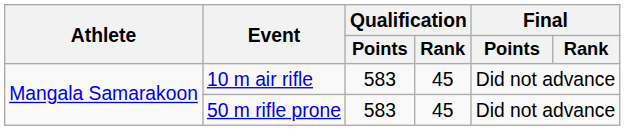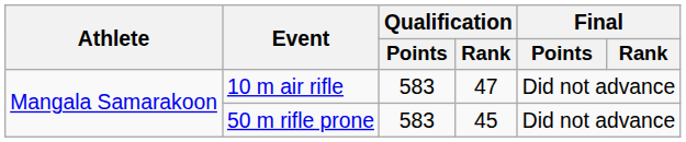 <table class="wikitable" border="1" style="font-size:90%">
 <tr>
 <th rowspan="2">Athlete</th>
 <th rowspan="2">Event</th>
 <th colspan=2>Qualification</th>
 <th colspan=2>Final</th>
 </tr>
 <tr style="font-size:95%">
 <th>Points</th>
 <th>Rank</th>
 <th>Points</th>
 <th>Rank</th>
 </tr>
 <tr align=center>
 <td align=left rowspan=2><a href='#'>Mangala Samarakoon</a></td>
 <td align=left><a href='#'>10 m air rifle</a></td>
 <td>583</td>
-<td>45</td>
+<td>47</td>
 <td colspan=2>Did not advance</td>
 </tr>
 <tr align=center>
 <td align=left><a href='#'>50 m rifle prone</a></td>
 <td>583</td>
 <td>45</td>
 <td colspan=2>Did not advance</td>
 </tr>
 </table>
